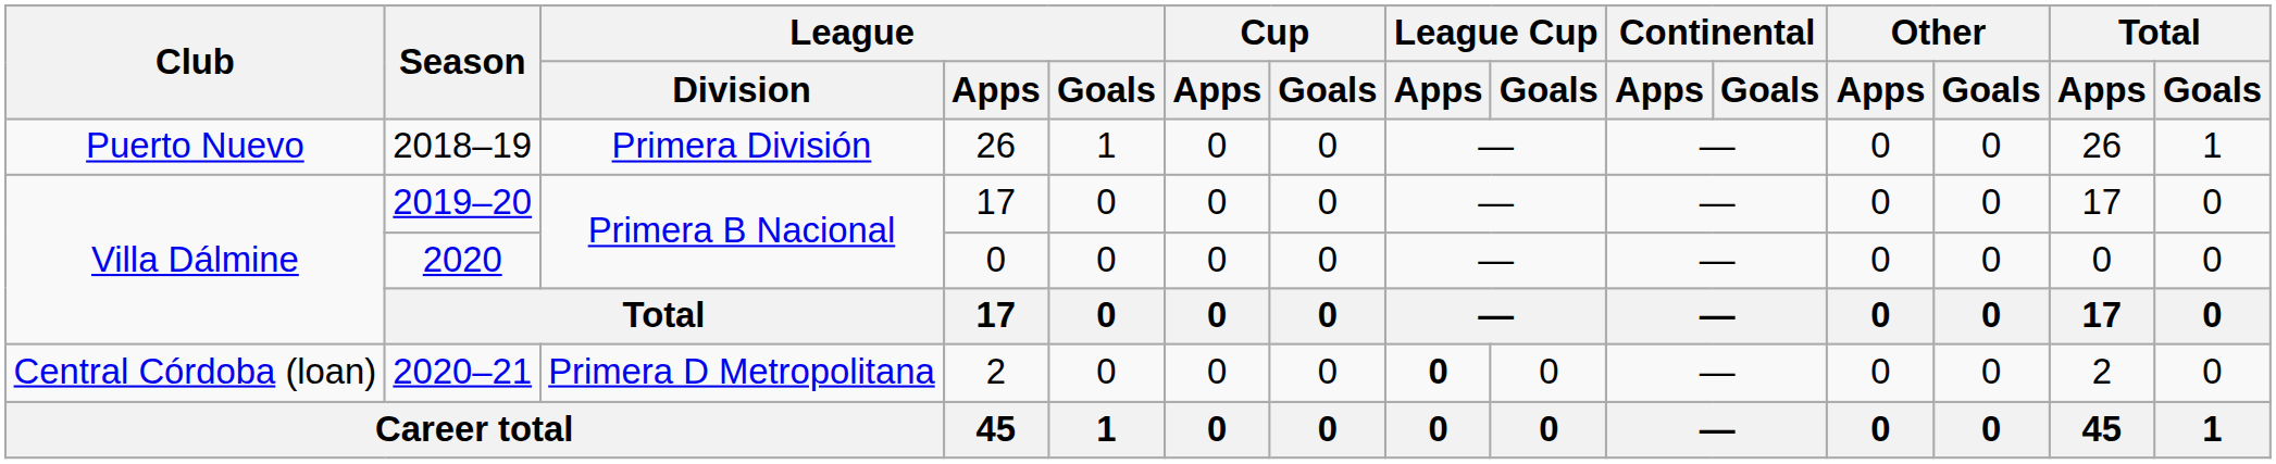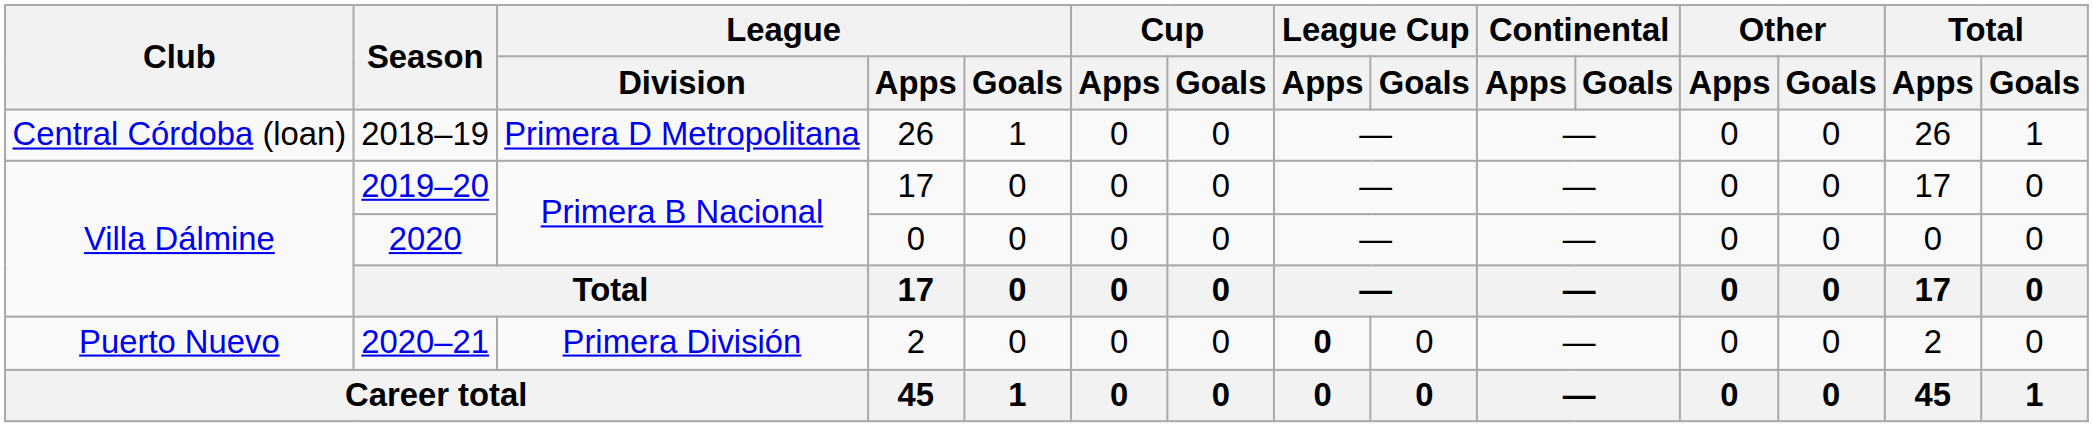 <table class="wikitable" style="text-align:center">
 <tr>
 <th rowspan="2">Club</th>
 <th rowspan="2">Season</th>
 <th colspan="3">League</th>
 <th colspan="2">Cup</th>
 <th colspan="2">League Cup</th>
 <th colspan="2">Continental</th>
 <th colspan="2">Other</th>
 <th colspan="2">Total</th>
 </tr>
 <tr>
 <th>Division</th>
 <th>Apps</th>
 <th>Goals</th>
 <th>Apps</th>
 <th>Goals</th>
 <th>Apps</th>
 <th>Goals</th>
 <th>Apps</th>
 <th>Goals</th>
 <th>Apps</th>
 <th>Goals</th>
 <th>Apps</th>
 <th>Goals</th>
 </tr>
 <tr>
-<td rowspan="1"><a href='#'>Puerto Nuevo</a></td>
+<td rowspan="1"><a href='#'>Central Córdoba</a> (loan)</td>
 <td>2018–19</td>
-<td rowspan="1"><a href='#'>Primera División</a></td>
+<td rowspan="1"><a href='#'>Primera D Metropolitana</a></td>
 <td>26</td>
 <td>1</td>
 <td>0</td>
 <td>0</td>
 <td colspan="2">—</td>
 <td colspan="2">—</td>
 <td>0</td>
 <td>0</td>
 <td>26</td>
 <td>1</td>
 </tr>
 <tr>
 <td rowspan="3"><a href='#'>Villa Dálmine</a></td>
 <td><a href='#'>2019–20</a></td>
 <td rowspan="2"><a href='#'>Primera B Nacional</a></td>
 <td>17</td>
 <td>0</td>
 <td>0</td>
 <td>0</td>
 <td colspan="2">—</td>
 <td colspan="2">—</td>
 <td>0</td>
 <td>0</td>
 <td>17</td>
 <td>0</td>
 </tr>
 <tr>
 <td><a href='#'>2020</a></td>
 <td>0</td>
 <td>0</td>
 <td>0</td>
 <td>0</td>
 <td colspan="2">—</td>
 <td colspan="2">—</td>
 <td>0</td>
 <td>0</td>
 <td>0</td>
 <td>0</td>
 </tr>
 <tr>
 <th colspan="2">Total</th>
 <th>17</th>
 <th>0</th>
 <th>0</th>
 <th>0</th>
 <th colspan="2">—</th>
 <th colspan="2">—</th>
 <th>0</th>
 <th>0</th>
 <th>17</th>
 <th>0</th>
 </tr>
 <tr>
-<td rowspan="1"><a href='#'>Central Córdoba</a> (loan)</td>
+<td rowspan="1"><a href='#'>Puerto Nuevo</a></td>
 <td><a href='#'>2020–21</a></td>
-<td rowspan="1"><a href='#'>Primera D Metropolitana</a></td>
+<td rowspan="1"><a href='#'>Primera División</a></td>
 <td>2</td>
 <td>0</td>
 <td>0</td>
 <td>0</td>
 <td><strong>0</strong></td>
 <td>0</td>
 <td colspan="2">—</td>
 <td>0</td>
 <td>0</td>
 <td>2</td>
 <td>0</td>
 </tr>
 <tr>
 <th colspan="3">Career total</th>
 <th>45</th>
 <th>1</th>
 <th>0</th>
 <th>0</th>
 <th>0</th>
 <th>0</th>
 <th colspan="2">—</th>
 <th>0</th>
 <th>0</th>
 <th>45</th>
 <th>1</th>
 </tr>
 </table>
